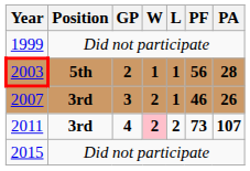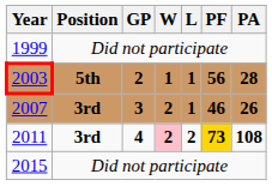 <table class="wikitable" style="text-align: center;">
 <tr>
 <th>Year</th>
 <th>Position</th>
 <th>GP</th>
 <th>W</th>
 <th>L</th>
 <th>PF</th>
 <th>PA</th>
 </tr>
 <tr>
 <td> <a href='#'>1999</a></td>
 <td colspan=6><em>Did not participate</em></td>
 </tr>
 <tr bgcolor=#cc9966>
 <td style="border:3px solid red"> <a href='#'>2003</a></td>
 <td><strong>5th</strong></td>
 <td><strong>2</strong></td>
 <td><strong>1</strong></td>
 <td><strong>1</strong></td>
 <td><strong>56</strong></td>
 <td><strong>28</strong></td>
 </tr>
 <tr bgcolor=#cc9966>
 <td> <a href='#'>2007</a></td>
 <td><strong>3rd</strong></td>
 <td><strong>3</strong></td>
 <td><strong>2</strong></td>
 <td><strong>1</strong></td>
 <td><strong>46</strong></td>
 <td><strong>26</strong></td>
 </tr>
 <tr>
 <td> <a href='#'>2011</a></td>
 <td><strong>3rd</strong></td>
 <td><strong>4</strong></td>
 <td style="background: pink;"><strong>2</strong></td>
 <td><strong>2</strong></td>
-<td><strong>73</strong></td>
-<td><strong>107</strong></td>
+<td style="background: gold;"><strong>73</strong></td>
+<td><strong>108</strong></td>
 </tr>
 <tr>
 <td> <a href='#'>2015</a></td>
 <td colspan=6><em>Did not participate</em></td>
 </tr>
 </table>
